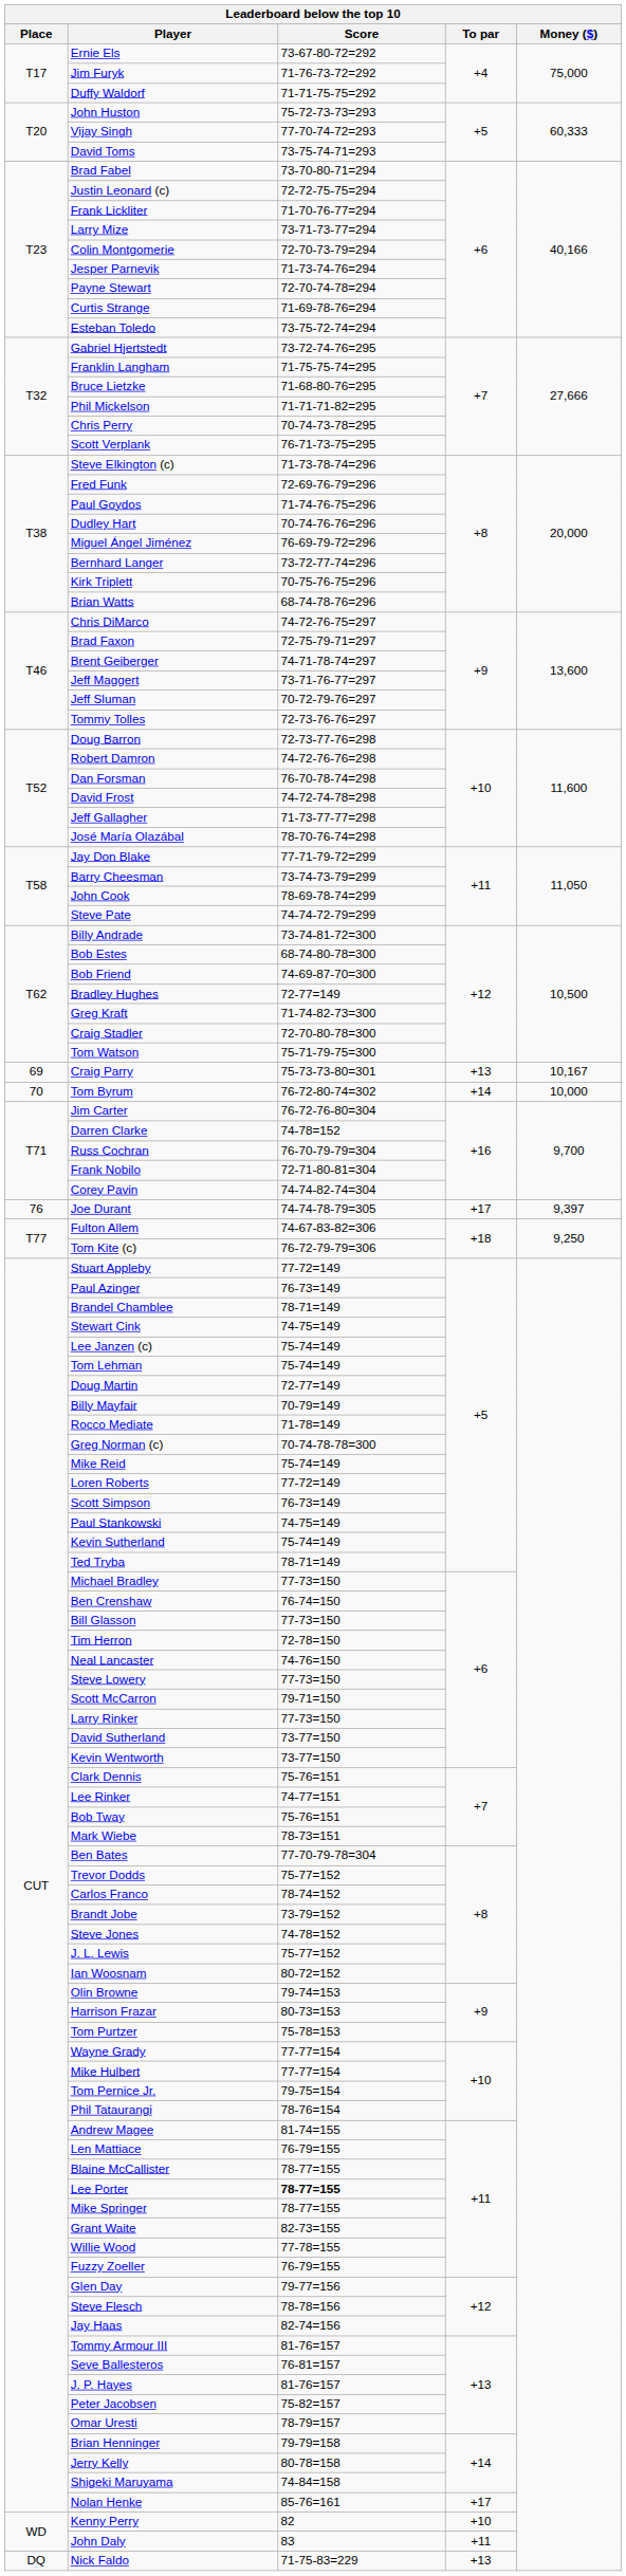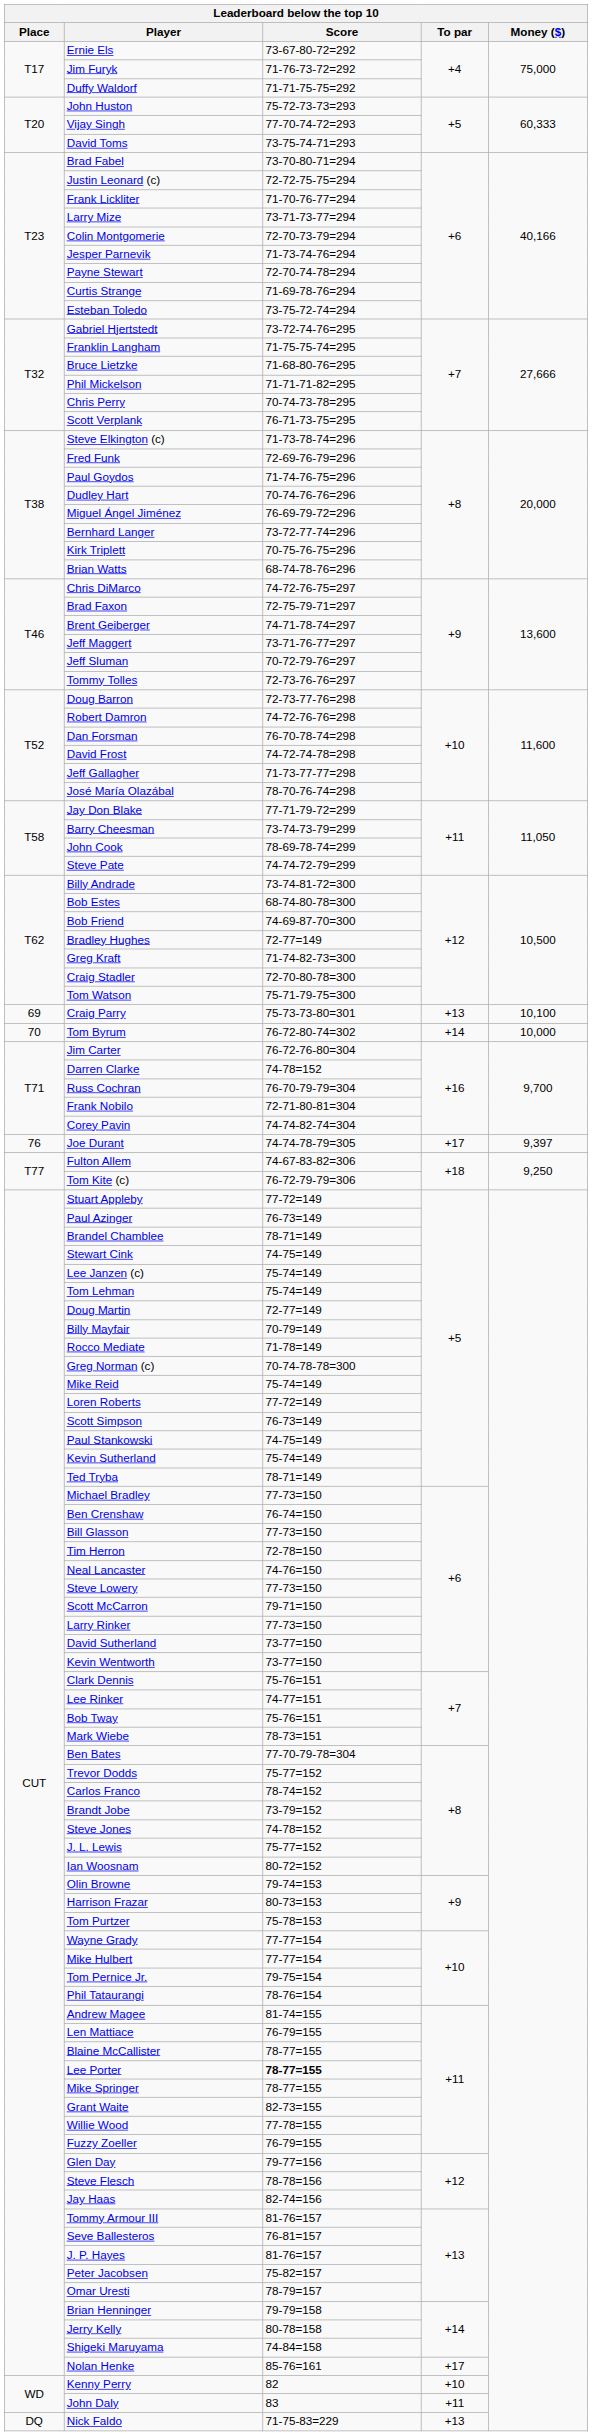 <table class="collapsible collapsed wikitable" style="width:50em;margin-top:-1px;">
 <tr>
 <th scope="col" colspan="6">Leaderboard below the top 10</th>
 </tr>
 <tr>
 <th>Place</th>
 <th>Player</th>
 <th>Score</th>
 <th>To par</th>
 <th>Money (<a href='#'>$</a>)</th>
 </tr>
 <tr>
 <td rowspan=3 align=center>T17</td>
 <td> <a href='#'>Ernie Els</a></td>
 <td>73-67-80-72=292</td>
 <td rowspan=3 align=center>+4</td>
 <td rowspan=3 align=center>75,000</td>
 </tr>
 <tr>
 <td> <a href='#'>Jim Furyk</a></td>
 <td>71-76-73-72=292</td>
 </tr>
 <tr>
 <td> <a href='#'>Duffy Waldorf</a></td>
 <td>71-71-75-75=292</td>
 </tr>
 <tr>
 <td rowspan=3 align=center>T20</td>
 <td> <a href='#'>John Huston</a></td>
 <td>75-72-73-73=293</td>
 <td rowspan=3 align=center>+5</td>
 <td rowspan=3 align=center>60,333</td>
 </tr>
 <tr>
 <td> <a href='#'>Vijay Singh</a></td>
 <td>77-70-74-72=293</td>
 </tr>
 <tr>
 <td> <a href='#'>David Toms</a></td>
 <td>73-75-74-71=293</td>
 </tr>
 <tr>
 <td rowspan=9 align=center>T23</td>
 <td> <a href='#'>Brad Fabel</a></td>
 <td>73-70-80-71=294</td>
 <td rowspan=9 align=center>+6</td>
 <td rowspan=9 align=center>40,166</td>
 </tr>
 <tr>
 <td> <a href='#'>Justin Leonard</a> (c)</td>
 <td>72-72-75-75=294</td>
 </tr>
 <tr>
 <td> <a href='#'>Frank Lickliter</a></td>
 <td>71-70-76-77=294</td>
 </tr>
 <tr>
 <td> <a href='#'>Larry Mize</a></td>
 <td>73-71-73-77=294</td>
 </tr>
 <tr>
 <td> <a href='#'>Colin Montgomerie</a></td>
 <td>72-70-73-79=294</td>
 </tr>
 <tr>
 <td> <a href='#'>Jesper Parnevik</a></td>
 <td>71-73-74-76=294</td>
 </tr>
 <tr>
 <td> <a href='#'>Payne Stewart</a></td>
 <td>72-70-74-78=294</td>
 </tr>
 <tr>
 <td> <a href='#'>Curtis Strange</a></td>
 <td>71-69-78-76=294</td>
 </tr>
 <tr>
 <td> <a href='#'>Esteban Toledo</a></td>
 <td>73-75-72-74=294</td>
 </tr>
 <tr>
 <td rowspan=6 align=center>T32</td>
 <td> <a href='#'>Gabriel Hjertstedt</a></td>
 <td>73-72-74-76=295</td>
 <td rowspan=6 align=center>+7</td>
 <td rowspan=6 align=center>27,666</td>
 </tr>
 <tr>
 <td> <a href='#'>Franklin Langham</a></td>
 <td>71-75-75-74=295</td>
 </tr>
 <tr>
 <td> <a href='#'>Bruce Lietzke</a></td>
 <td>71-68-80-76=295</td>
 </tr>
 <tr>
 <td> <a href='#'>Phil Mickelson</a></td>
 <td>71-71-71-82=295</td>
 </tr>
 <tr>
 <td> <a href='#'>Chris Perry</a></td>
 <td>70-74-73-78=295</td>
 </tr>
 <tr>
 <td> <a href='#'>Scott Verplank</a></td>
 <td>76-71-73-75=295</td>
 </tr>
 <tr>
 <td rowspan=8 align=center>T38</td>
 <td> <a href='#'>Steve Elkington</a> (c)</td>
 <td>71-73-78-74=296</td>
 <td rowspan=8 align=center>+8</td>
 <td rowspan=8 align=center>20,000</td>
 </tr>
 <tr>
 <td> <a href='#'>Fred Funk</a></td>
 <td>72-69-76-79=296</td>
 </tr>
 <tr>
 <td> <a href='#'>Paul Goydos</a></td>
 <td>71-74-76-75=296</td>
 </tr>
 <tr>
 <td> <a href='#'>Dudley Hart</a></td>
 <td>70-74-76-76=296</td>
 </tr>
 <tr>
 <td> <a href='#'>Miguel Ángel Jiménez</a></td>
 <td>76-69-79-72=296</td>
 </tr>
 <tr>
 <td> <a href='#'>Bernhard Langer</a></td>
 <td>73-72-77-74=296</td>
 </tr>
 <tr>
 <td> <a href='#'>Kirk Triplett</a></td>
 <td>70-75-76-75=296</td>
 </tr>
 <tr>
 <td> <a href='#'>Brian Watts</a></td>
 <td>68-74-78-76=296</td>
 </tr>
 <tr>
 <td rowspan=6 align=center>T46</td>
 <td> <a href='#'>Chris DiMarco</a></td>
 <td>74-72-76-75=297</td>
 <td rowspan=6 align=center>+9</td>
 <td rowspan=6 align=center>13,600</td>
 </tr>
 <tr>
 <td> <a href='#'>Brad Faxon</a></td>
 <td>72-75-79-71=297</td>
 </tr>
 <tr>
 <td> <a href='#'>Brent Geiberger</a></td>
 <td>74-71-78-74=297</td>
 </tr>
 <tr>
 <td> <a href='#'>Jeff Maggert</a></td>
 <td>73-71-76-77=297</td>
 </tr>
 <tr>
 <td> <a href='#'>Jeff Sluman</a></td>
 <td>70-72-79-76=297</td>
 </tr>
 <tr>
 <td> <a href='#'>Tommy Tolles</a></td>
 <td>72-73-76-76=297</td>
 </tr>
 <tr>
 <td rowspan=6 align=center>T52</td>
 <td> <a href='#'>Doug Barron</a></td>
 <td>72-73-77-76=298</td>
 <td rowspan=6 align=center>+10</td>
 <td rowspan=6 align=center>11,600</td>
 </tr>
 <tr>
 <td> <a href='#'>Robert Damron</a></td>
 <td>74-72-76-76=298</td>
 </tr>
 <tr>
 <td> <a href='#'>Dan Forsman</a></td>
 <td>76-70-78-74=298</td>
 </tr>
 <tr>
 <td> <a href='#'>David Frost</a></td>
 <td>74-72-74-78=298</td>
 </tr>
 <tr>
 <td> <a href='#'>Jeff Gallagher</a></td>
 <td>71-73-77-77=298</td>
 </tr>
 <tr>
 <td> <a href='#'>José María Olazábal</a></td>
 <td>78-70-76-74=298</td>
 </tr>
 <tr>
 <td rowspan=4 align=center>T58</td>
 <td> <a href='#'>Jay Don Blake</a></td>
 <td>77-71-79-72=299</td>
 <td rowspan=4 align=center>+11</td>
 <td rowspan=4 align=center>11,050</td>
 </tr>
 <tr>
 <td> <a href='#'>Barry Cheesman</a></td>
 <td>73-74-73-79=299</td>
 </tr>
 <tr>
 <td> <a href='#'>John Cook</a></td>
 <td>78-69-78-74=299</td>
 </tr>
 <tr>
 <td> <a href='#'>Steve Pate</a></td>
 <td>74-74-72-79=299</td>
 </tr>
 <tr>
 <td rowspan=7 align=center>T62</td>
 <td> <a href='#'>Billy Andrade</a></td>
 <td>73-74-81-72=300</td>
 <td rowspan=7 align=center>+12</td>
 <td rowspan=7 align=center>10,500</td>
 </tr>
 <tr>
 <td> <a href='#'>Bob Estes</a></td>
 <td>68-74-80-78=300</td>
 </tr>
 <tr>
 <td> <a href='#'>Bob Friend</a></td>
 <td>74-69-87-70=300</td>
 </tr>
 <tr>
 <td> <a href='#'>Bradley Hughes</a></td>
 <td>72-77=149</td>
 </tr>
 <tr>
 <td> <a href='#'>Greg Kraft</a></td>
 <td>71-74-82-73=300</td>
 </tr>
 <tr>
 <td> <a href='#'>Craig Stadler</a></td>
 <td>72-70-80-78=300</td>
 </tr>
 <tr>
 <td> <a href='#'>Tom Watson</a></td>
 <td>75-71-79-75=300</td>
 </tr>
 <tr>
 <td align=center>69</td>
 <td> <a href='#'>Craig Parry</a></td>
 <td>75-73-73-80=301</td>
 <td align=center>+13</td>
-<td align=center>10,167</td>
+<td align=center>10,100</td>
 </tr>
 <tr>
 <td align=center>70</td>
 <td> <a href='#'>Tom Byrum</a></td>
 <td>76-72-80-74=302</td>
 <td align=center>+14</td>
 <td align=center>10,000</td>
 </tr>
 <tr>
 <td rowspan=5 align=center>T71</td>
 <td> <a href='#'>Jim Carter</a></td>
 <td>76-72-76-80=304</td>
 <td rowspan=5 align=center>+16</td>
 <td rowspan=5 align=center>9,700</td>
 </tr>
 <tr>
 <td> <a href='#'>Darren Clarke</a></td>
 <td>74-78=152</td>
 </tr>
 <tr>
 <td> <a href='#'>Russ Cochran</a></td>
 <td>76-70-79-79=304</td>
 </tr>
 <tr>
 <td> <a href='#'>Frank Nobilo</a></td>
 <td>72-71-80-81=304</td>
 </tr>
 <tr>
 <td> <a href='#'>Corey Pavin</a></td>
 <td>74-74-82-74=304</td>
 </tr>
 <tr>
 <td align=center>76</td>
 <td> <a href='#'>Joe Durant</a></td>
 <td>74-74-78-79=305</td>
 <td align=center>+17</td>
 <td align=center>9,397</td>
 </tr>
 <tr>
 <td rowspan=2 align=center>T77</td>
 <td> <a href='#'>Fulton Allem</a></td>
 <td>74-67-83-82=306</td>
 <td rowspan=2 align=center>+18</td>
 <td rowspan=2 align=center>9,250</td>
 </tr>
 <tr>
 <td> <a href='#'>Tom Kite</a> (c)</td>
 <td>76-72-79-79=306</td>
 </tr>
 <tr>
 <td rowspan=64 align=center>CUT</td>
 <td> <a href='#'>Stuart Appleby</a></td>
 <td>77-72=149</td>
 <td rowspan=16 align=center>+5</td>
 <td rowspan=67 align=center></td>
 </tr>
 <tr>
 <td> <a href='#'>Paul Azinger</a></td>
 <td>76-73=149</td>
 </tr>
 <tr>
 <td> <a href='#'>Brandel Chamblee</a></td>
 <td>78-71=149</td>
 </tr>
 <tr>
 <td> <a href='#'>Stewart Cink</a></td>
 <td>74-75=149</td>
 </tr>
 <tr>
 <td> <a href='#'>Lee Janzen</a> (c)</td>
 <td>75-74=149</td>
 </tr>
 <tr>
 <td> <a href='#'>Tom Lehman</a></td>
 <td>75-74=149</td>
 </tr>
 <tr>
 <td> <a href='#'>Doug Martin</a></td>
 <td>72-77=149</td>
 </tr>
 <tr>
 <td> <a href='#'>Billy Mayfair</a></td>
 <td>70-79=149</td>
 </tr>
 <tr>
 <td> <a href='#'>Rocco Mediate</a></td>
 <td>71-78=149</td>
 </tr>
 <tr>
 <td> <a href='#'>Greg Norman</a> (c)</td>
 <td>70-74-78-78=300</td>
 </tr>
 <tr>
 <td> <a href='#'>Mike Reid</a></td>
 <td>75-74=149</td>
 </tr>
 <tr>
 <td> <a href='#'>Loren Roberts</a></td>
 <td>77-72=149</td>
 </tr>
 <tr>
 <td> <a href='#'>Scott Simpson</a></td>
 <td>76-73=149</td>
 </tr>
 <tr>
 <td> <a href='#'>Paul Stankowski</a></td>
 <td>74-75=149</td>
 </tr>
 <tr>
 <td> <a href='#'>Kevin Sutherland</a></td>
 <td>75-74=149</td>
 </tr>
 <tr>
 <td> <a href='#'>Ted Tryba</a></td>
 <td>78-71=149</td>
 </tr>
 <tr>
 <td> <a href='#'>Michael Bradley</a></td>
 <td>77-73=150</td>
 <td rowspan=10 align=center>+6</td>
 </tr>
 <tr>
 <td> <a href='#'>Ben Crenshaw</a></td>
 <td>76-74=150</td>
 </tr>
 <tr>
 <td> <a href='#'>Bill Glasson</a></td>
 <td>77-73=150</td>
 </tr>
 <tr>
 <td> <a href='#'>Tim Herron</a></td>
 <td>72-78=150</td>
 </tr>
 <tr>
 <td> <a href='#'>Neal Lancaster</a></td>
 <td>74-76=150</td>
 </tr>
 <tr>
 <td> <a href='#'>Steve Lowery</a></td>
 <td>77-73=150</td>
 </tr>
 <tr>
 <td> <a href='#'>Scott McCarron</a></td>
 <td>79-71=150</td>
 </tr>
 <tr>
 <td> <a href='#'>Larry Rinker</a></td>
 <td>77-73=150</td>
 </tr>
 <tr>
 <td> <a href='#'>David Sutherland</a></td>
 <td>73-77=150</td>
 </tr>
 <tr>
 <td> <a href='#'>Kevin Wentworth</a></td>
 <td>73-77=150</td>
 </tr>
 <tr>
 <td> <a href='#'>Clark Dennis</a></td>
 <td>75-76=151</td>
 <td rowspan=4 align=center>+7</td>
 </tr>
 <tr>
 <td> <a href='#'>Lee Rinker</a></td>
 <td>74-77=151</td>
 </tr>
 <tr>
 <td> <a href='#'>Bob Tway</a></td>
 <td>75-76=151</td>
 </tr>
 <tr>
 <td> <a href='#'>Mark Wiebe</a></td>
 <td>78-73=151</td>
 </tr>
 <tr>
 <td> <a href='#'>Ben Bates</a></td>
 <td>77-70-79-78=304</td>
 <td rowspan=7 align=center>+8</td>
 </tr>
 <tr>
 <td> <a href='#'>Trevor Dodds</a></td>
 <td>75-77=152</td>
 </tr>
 <tr>
 <td> <a href='#'>Carlos Franco</a></td>
 <td>78-74=152</td>
 </tr>
 <tr>
 <td> <a href='#'>Brandt Jobe</a></td>
 <td>73-79=152</td>
 </tr>
 <tr>
 <td> <a href='#'>Steve Jones</a></td>
 <td>74-78=152</td>
 </tr>
 <tr>
 <td> <a href='#'>J. L. Lewis</a></td>
 <td>75-77=152</td>
 </tr>
 <tr>
 <td> <a href='#'>Ian Woosnam</a></td>
 <td>80-72=152</td>
 </tr>
 <tr>
 <td> <a href='#'>Olin Browne</a></td>
 <td>79-74=153</td>
 <td rowspan=3 align=center>+9</td>
 </tr>
 <tr>
 <td> <a href='#'>Harrison Frazar</a></td>
 <td>80-73=153</td>
 </tr>
 <tr>
 <td> <a href='#'>Tom Purtzer</a></td>
 <td>75-78=153</td>
 </tr>
 <tr>
 <td> <a href='#'>Wayne Grady</a></td>
 <td>77-77=154</td>
 <td rowspan=4 align=center>+10</td>
 </tr>
 <tr>
 <td> <a href='#'>Mike Hulbert</a></td>
 <td>77-77=154</td>
 </tr>
 <tr>
 <td> <a href='#'>Tom Pernice Jr.</a></td>
 <td>79-75=154</td>
 </tr>
 <tr>
 <td> <a href='#'>Phil Tataurangi</a></td>
 <td>78-76=154</td>
 </tr>
 <tr>
 <td> <a href='#'>Andrew Magee</a></td>
 <td>81-74=155</td>
 <td rowspan=8 align=center>+11</td>
 </tr>
 <tr>
 <td> <a href='#'>Len Mattiace</a></td>
 <td>76-79=155</td>
 </tr>
 <tr>
 <td> <a href='#'>Blaine McCallister</a></td>
 <td>78-77=155</td>
 </tr>
 <tr>
 <td> <a href='#'>Lee Porter</a></td>
 <td><strong>78-77=155</strong></td>
 </tr>
 <tr>
 <td> <a href='#'>Mike Springer</a></td>
 <td>78-77=155</td>
 </tr>
 <tr>
 <td> <a href='#'>Grant Waite</a></td>
 <td>82-73=155</td>
 </tr>
 <tr>
 <td> <a href='#'>Willie Wood</a></td>
 <td>77-78=155</td>
 </tr>
 <tr>
 <td> <a href='#'>Fuzzy Zoeller</a></td>
 <td>76-79=155</td>
 </tr>
 <tr>
 <td> <a href='#'>Glen Day</a></td>
 <td>79-77=156</td>
 <td rowspan=3 align=center>+12</td>
 </tr>
 <tr>
 <td> <a href='#'>Steve Flesch</a></td>
 <td>78-78=156</td>
 </tr>
 <tr>
 <td> <a href='#'>Jay Haas</a></td>
 <td>82-74=156</td>
 </tr>
 <tr>
 <td> <a href='#'>Tommy Armour III</a></td>
 <td>81-76=157</td>
 <td rowspan=5 align=center>+13</td>
 </tr>
 <tr>
 <td> <a href='#'>Seve Ballesteros</a></td>
 <td>76-81=157</td>
 </tr>
 <tr>
 <td> <a href='#'>J. P. Hayes</a></td>
 <td>81-76=157</td>
 </tr>
 <tr>
 <td> <a href='#'>Peter Jacobsen</a></td>
 <td>75-82=157</td>
 </tr>
 <tr>
 <td> <a href='#'>Omar Uresti</a></td>
 <td>78-79=157</td>
 </tr>
 <tr>
 <td> <a href='#'>Brian Henninger</a></td>
 <td>79-79=158</td>
 <td rowspan=3 align=center>+14</td>
 </tr>
 <tr>
 <td> <a href='#'>Jerry Kelly</a></td>
 <td>80-78=158</td>
 </tr>
 <tr>
 <td> <a href='#'>Shigeki Maruyama</a></td>
 <td>74-84=158</td>
 </tr>
 <tr>
 <td> <a href='#'>Nolan Henke</a></td>
 <td>85-76=161</td>
 <td align=center>+17</td>
 </tr>
 <tr>
 <td rowspan=2 align=center>WD</td>
 <td> <a href='#'>Kenny Perry</a></td>
 <td>82</td>
 <td align=center>+10</td>
 </tr>
 <tr>
 <td> <a href='#'>John Daly</a></td>
 <td>83</td>
 <td align=center>+11</td>
 </tr>
 <tr>
 <td align=center>DQ</td>
 <td> <a href='#'>Nick Faldo</a></td>
 <td>71-75-83=229</td>
 <td align=center>+13</td>
 </tr>
 </table>
